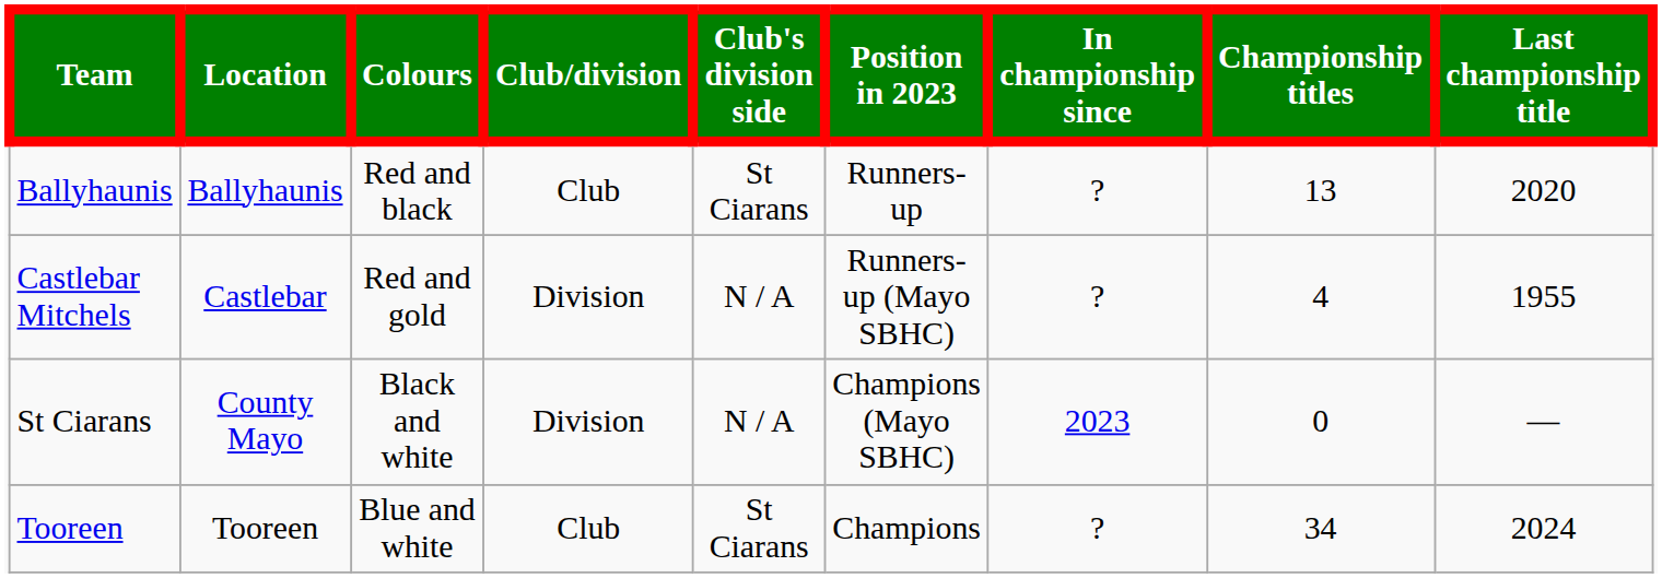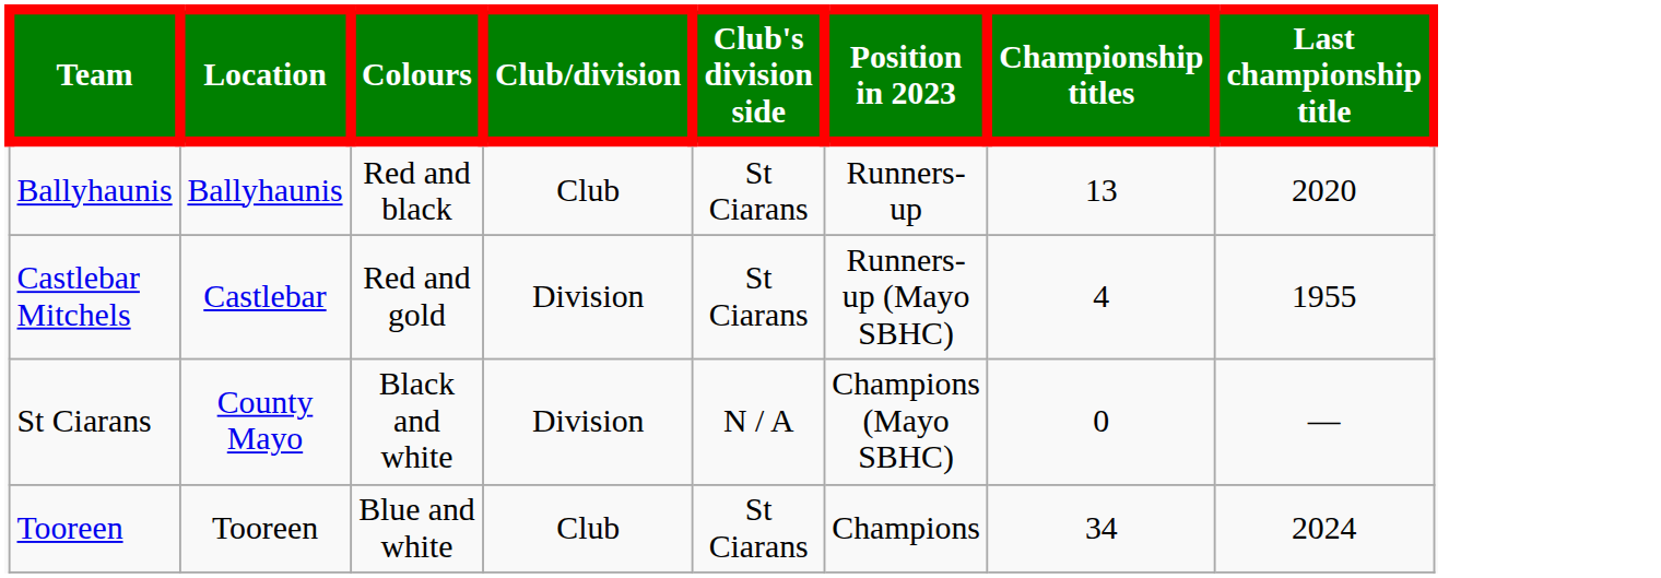 <table class="wikitable sortable" style="text-align:center">
 <tr>
 <th style="background:green;color: white;border:5px solid red">Team</th>
 <th style="background:green;color: white;border:5px solid red">Location</th>
 <th style="background:green;color: white;border:5px solid red">Colours</th>
 <th style="background:green;color: white;border:5px solid red">Club/division</th>
 <th style="background:green;color: white;border:5px solid red">Club's division side</th>
 <th style="background:green;color: white;border:5px solid red">Position in 2023</th>
-<th style="background:green;color: white;border:5px solid red">In championship since</th>
 <th style="background:green;color: white;border:5px solid red">Championship titles</th>
 <th style="background:green;color: white;border:5px solid red">Last championship title</th>
 </tr>
 <tr>
 <td style="text-align:left"> <a href='#'>Ballyhaunis</a></td>
 <td><a href='#'>Ballyhaunis</a></td>
 <td>Red and black</td>
 <td>Club</td>
 <td>St Ciarans</td>
 <td>Runners-up</td>
-<td>?</td>
 <td>13</td>
 <td>2020</td>
 </tr>
 <tr>
 <td style="text-align:left"> <a href='#'>Castlebar Mitchels</a></td>
 <td><a href='#'>Castlebar</a></td>
 <td>Red and gold</td>
 <td>Division</td>
-<td>N / A</td>
+<td>St Ciarans</td>
 <td>Runners-up (Mayo SBHC)</td>
-<td>?</td>
 <td>4</td>
 <td>1955</td>
 </tr>
 <tr>
 <td style="text-align:left"> St Ciarans</td>
 <td><a href='#'>County Mayo</a></td>
 <td>Black and white</td>
 <td>Division</td>
 <td>N / A</td>
 <td>Champions (Mayo SBHC)</td>
-<td><a href='#'>2023</a></td>
 <td>0</td>
 <td>—</td>
 </tr>
 <tr>
 <td style="text-align:left"> <a href='#'>Tooreen</a></td>
 <td>Tooreen</td>
 <td>Blue and white</td>
 <td>Club</td>
 <td>St Ciarans</td>
 <td>Champions</td>
-<td>?</td>
 <td>34</td>
 <td>2024</td>
 </tr>
 </table>
